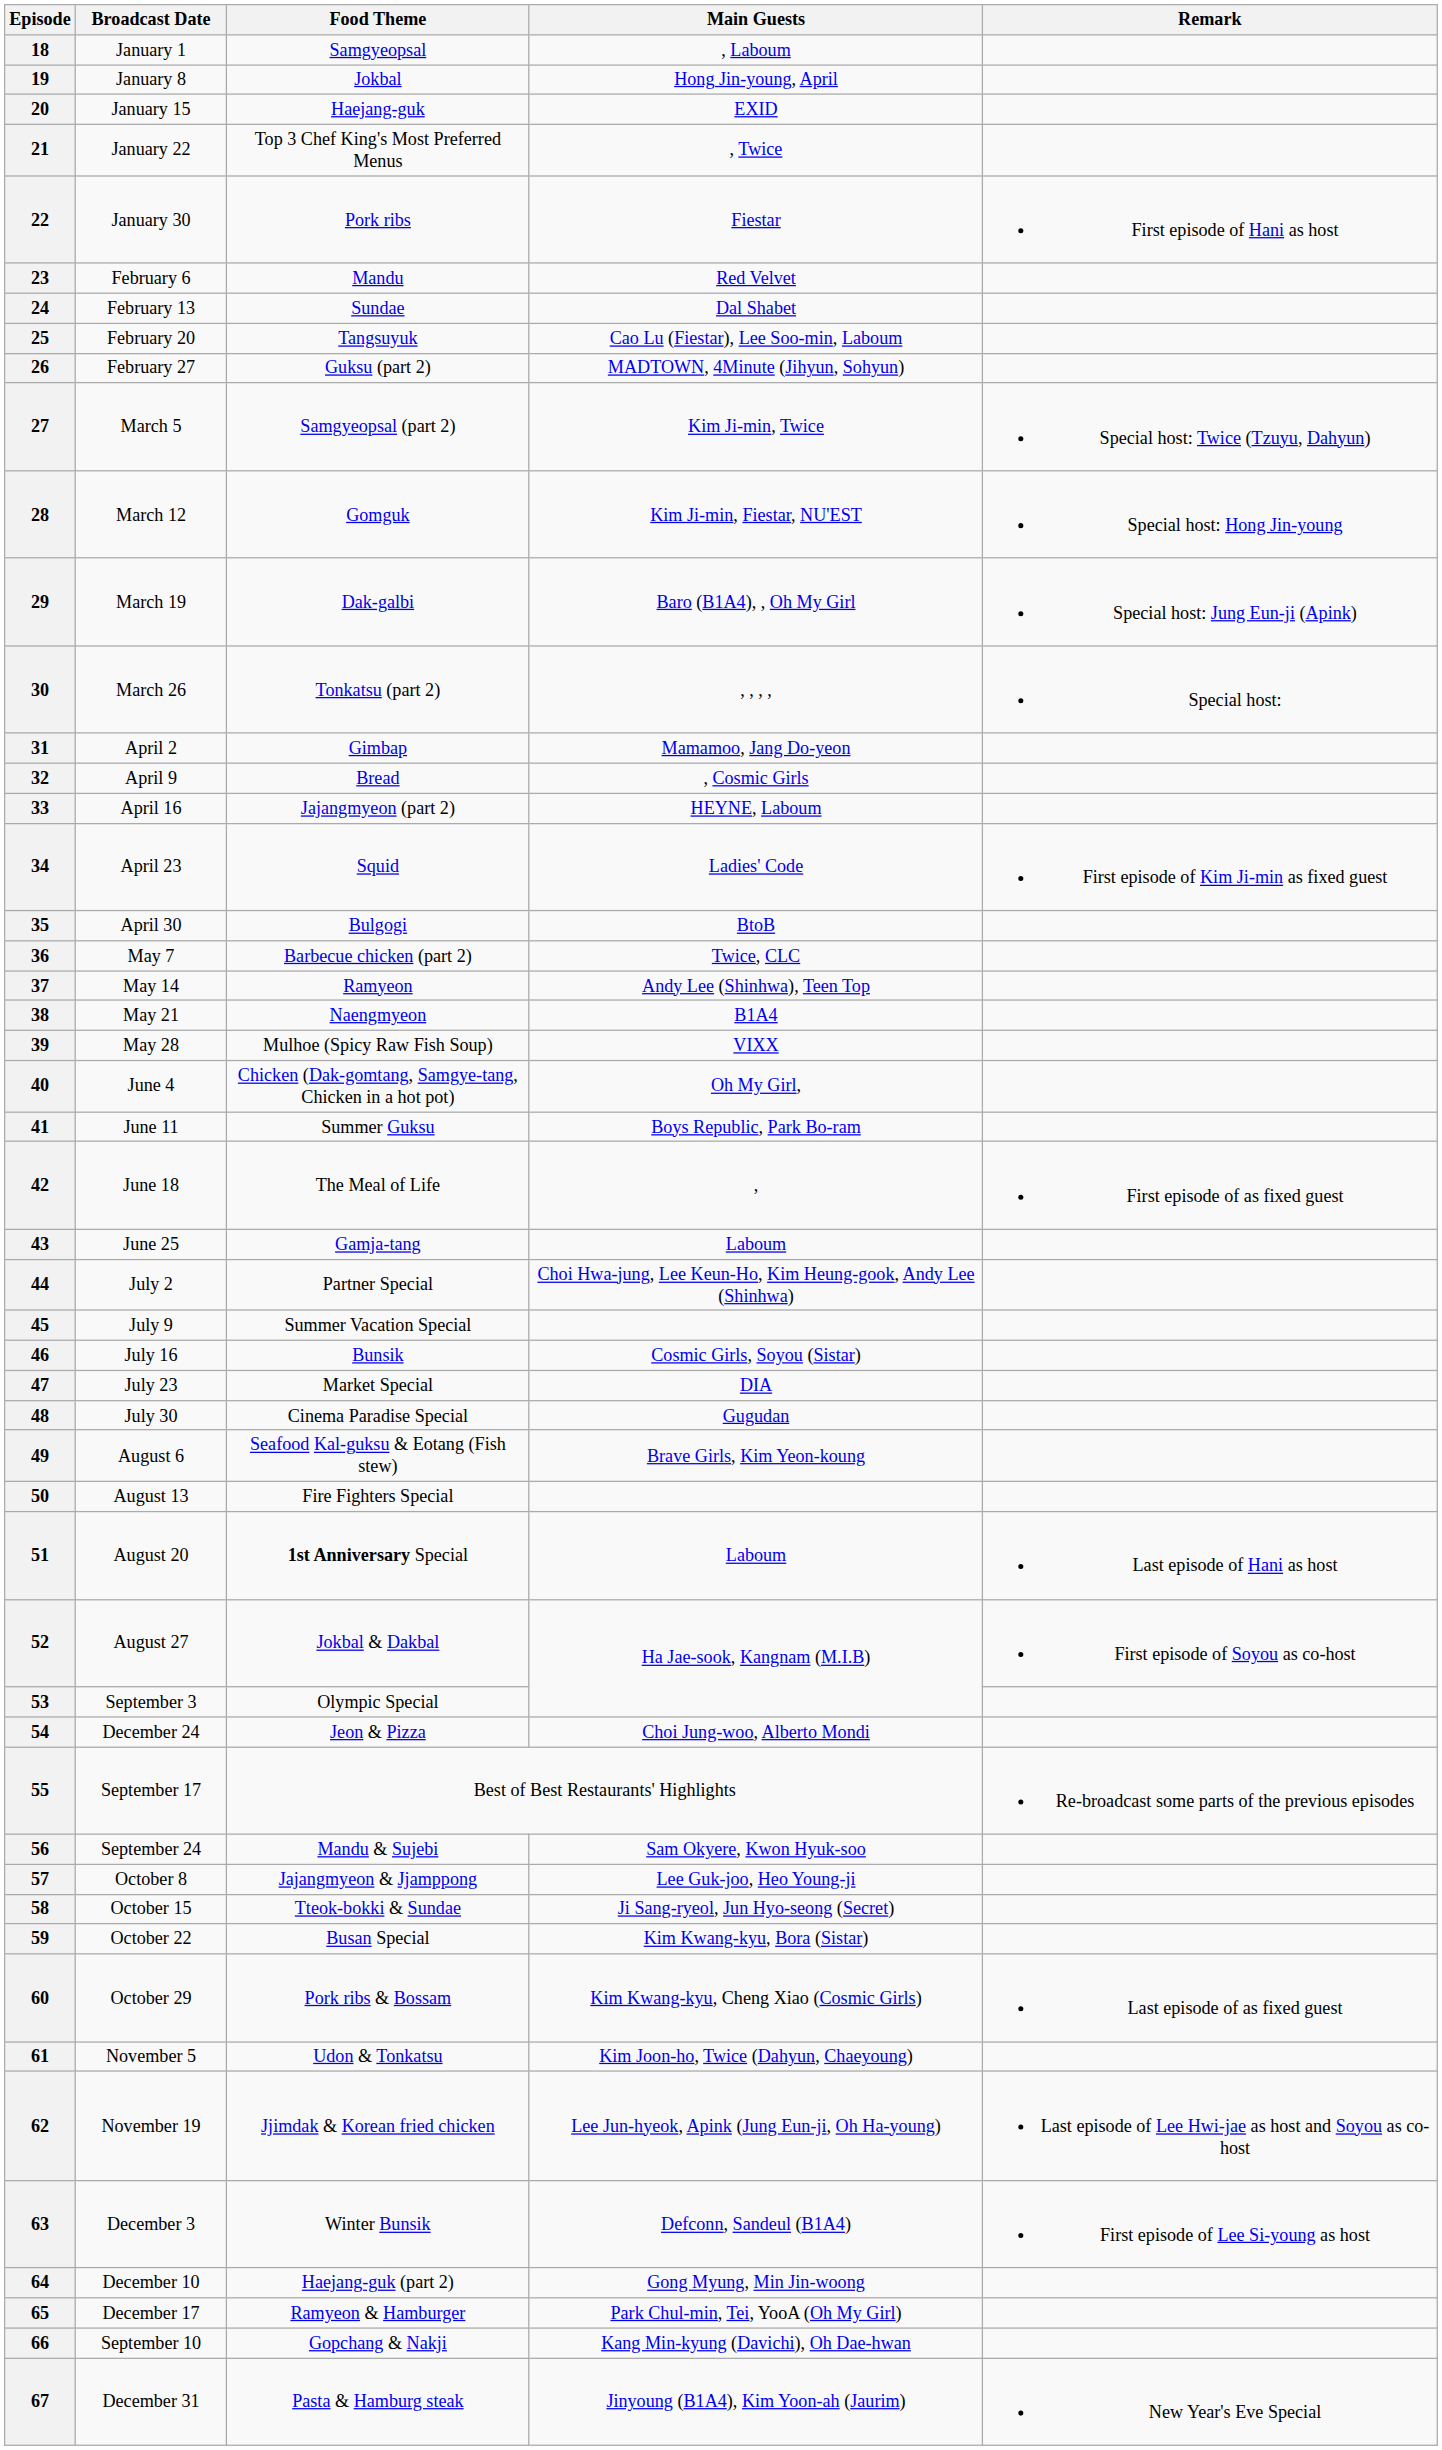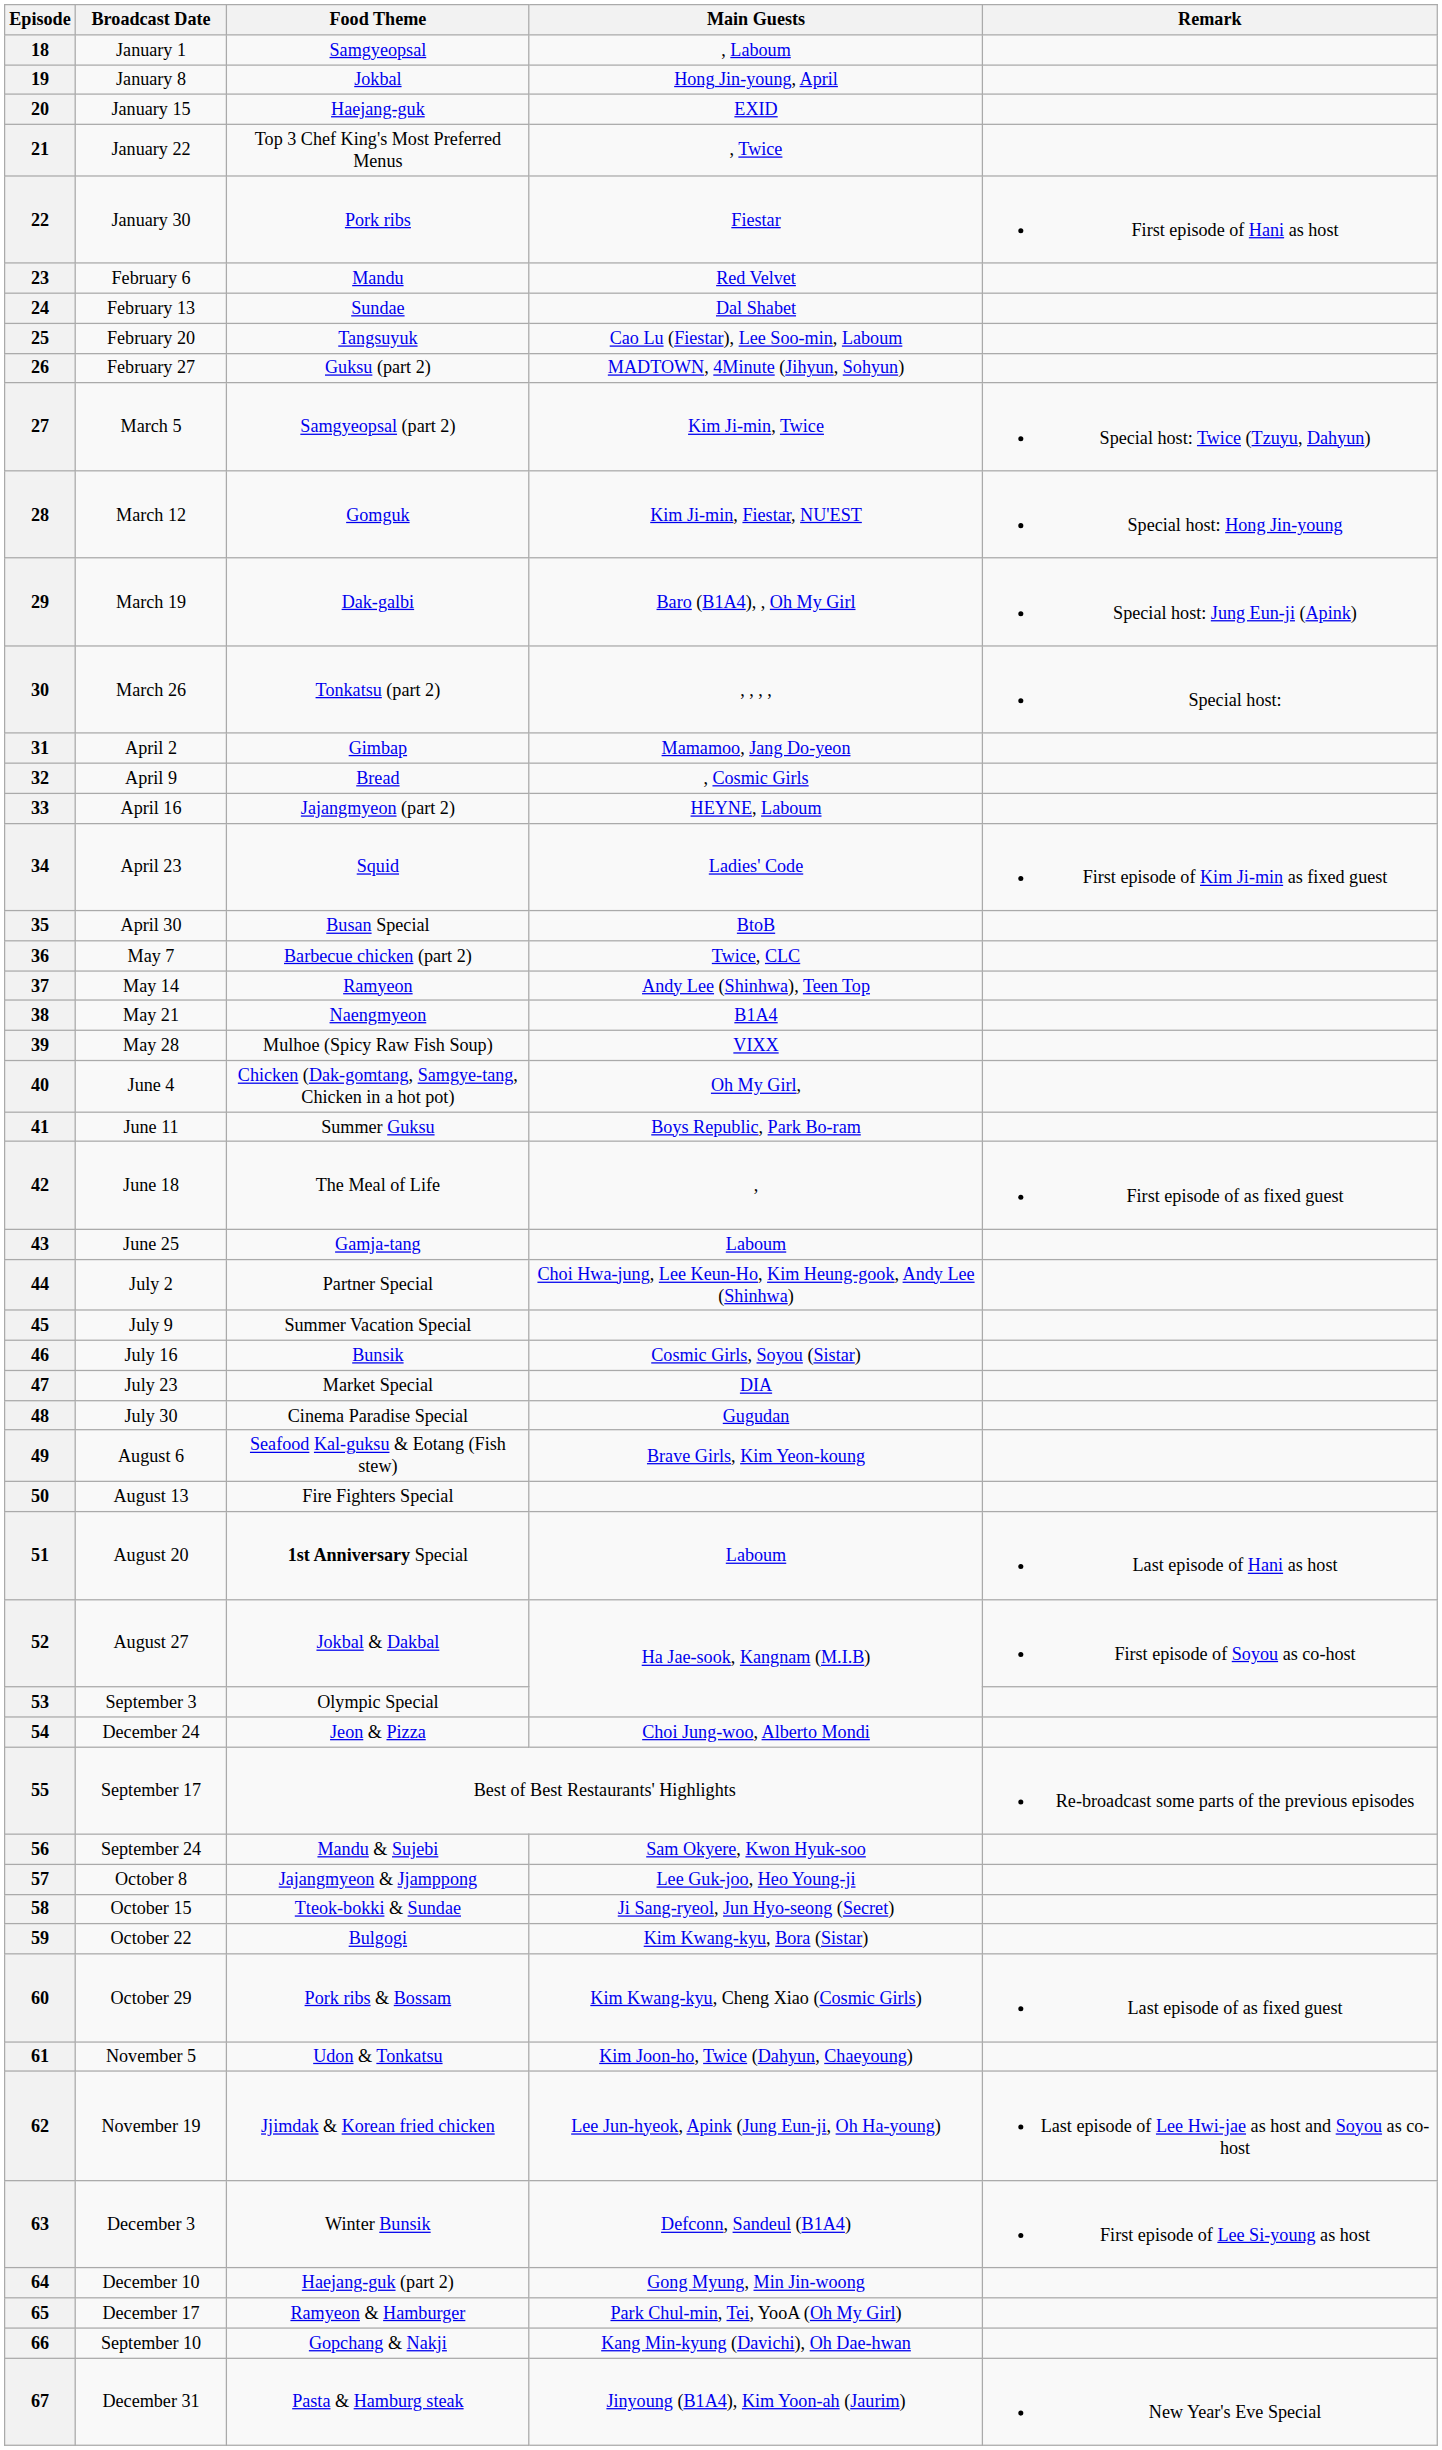 <table class="wikitable" style="text-align:center; font-size:90%; width:90%;">
 <tr>
 <th width="1%">Episode</th>
 <th width="10%">Broadcast Date</th>
 <th width="20%">Food Theme</th>
 <th width="30%">Main Guests</th>
 <th width="30%">Remark</th>
 </tr>
 <tr>
 <th>18</th>
 <td>January 1</td>
 <td><a href='#'>Samgyeopsal</a></td>
 <td>, <a href='#'>Laboum</a></td>
 <td></td>
 </tr>
 <tr>
 <th>19</th>
 <td>January 8</td>
 <td><a href='#'>Jokbal</a></td>
 <td><a href='#'>Hong Jin-young</a>, <a href='#'>April</a></td>
 <td></td>
 </tr>
 <tr>
 <th>20</th>
 <td>January 15</td>
 <td><a href='#'>Haejang-guk</a></td>
 <td><a href='#'>EXID</a></td>
 <td></td>
 </tr>
 <tr>
 <th>21</th>
 <td>January 22</td>
 <td>Top 3 Chef King's Most Preferred Menus</td>
 <td>, <a href='#'>Twice</a></td>
 <td></td>
 </tr>
 <tr>
 <th>22</th>
 <td>January 30</td>
 <td><a href='#'>Pork ribs</a></td>
 <td><a href='#'>Fiestar</a></td>
 <td><br><ul><li>First episode of <a href='#'>Hani</a> as host</li></ul></td>
 </tr>
 <tr>
 <th>23</th>
 <td>February 6</td>
 <td><a href='#'>Mandu</a></td>
 <td><a href='#'>Red Velvet</a></td>
 <td></td>
 </tr>
 <tr>
 <th>24</th>
 <td>February 13</td>
 <td><a href='#'>Sundae</a></td>
 <td><a href='#'>Dal Shabet</a></td>
 <td></td>
 </tr>
 <tr>
 <th>25</th>
 <td>February 20</td>
 <td><a href='#'>Tangsuyuk</a></td>
 <td><a href='#'>Cao Lu</a> (<a href='#'>Fiestar</a>), <a href='#'>Lee Soo-min</a>, <a href='#'>Laboum</a></td>
 <td></td>
 </tr>
 <tr>
 <th>26</th>
 <td>February 27</td>
 <td><a href='#'>Guksu</a> (part 2)</td>
 <td><a href='#'>MADTOWN</a>, <a href='#'>4Minute</a> (<a href='#'>Jihyun</a>, <a href='#'>Sohyun</a>)</td>
 <td></td>
 </tr>
 <tr>
 <th>27</th>
 <td>March 5</td>
 <td><a href='#'>Samgyeopsal</a> (part 2)</td>
 <td><a href='#'>Kim Ji-min</a>, <a href='#'>Twice</a></td>
 <td><br><ul><li>Special host: <a href='#'>Twice</a> (<a href='#'>Tzuyu</a>, <a href='#'>Dahyun</a>)</li></ul></td>
 </tr>
 <tr>
 <th>28</th>
 <td>March 12</td>
 <td><a href='#'>Gomguk</a></td>
 <td><a href='#'>Kim Ji-min</a>, <a href='#'>Fiestar</a>, <a href='#'>NU'EST</a></td>
 <td><br><ul><li>Special host: <a href='#'>Hong Jin-young</a></li></ul></td>
 </tr>
 <tr>
 <th>29</th>
 <td>March 19</td>
 <td><a href='#'>Dak-galbi</a></td>
 <td><a href='#'>Baro</a> (<a href='#'>B1A4</a>), , <a href='#'>Oh My Girl</a></td>
 <td><br><ul><li>Special host: <a href='#'>Jung Eun-ji</a> (<a href='#'>Apink</a>)</li></ul></td>
 </tr>
 <tr>
 <th>30</th>
 <td>March 26</td>
 <td><a href='#'>Tonkatsu</a> (part 2)</td>
 <td>, , , , </td>
 <td><br><ul><li>Special host: </li></ul></td>
 </tr>
 <tr>
 <th>31</th>
 <td>April 2</td>
 <td><a href='#'>Gimbap</a></td>
 <td><a href='#'>Mamamoo</a>, <a href='#'>Jang Do-yeon</a></td>
 <td></td>
 </tr>
 <tr>
 <th>32</th>
 <td>April 9</td>
 <td><a href='#'>Bread</a></td>
 <td>, <a href='#'>Cosmic Girls</a></td>
 <td></td>
 </tr>
 <tr>
 <th>33</th>
 <td>April 16</td>
 <td><a href='#'>Jajangmyeon</a> (part 2)</td>
 <td><a href='#'>HEYNE</a>, <a href='#'>Laboum</a></td>
 <td></td>
 </tr>
 <tr>
 <th>34</th>
 <td>April 23</td>
 <td><a href='#'>Squid</a></td>
 <td><a href='#'>Ladies' Code</a></td>
 <td><br><ul><li>First episode of <a href='#'>Kim Ji-min</a> as fixed guest</li></ul></td>
 </tr>
 <tr>
 <th>35</th>
 <td>April 30</td>
-<td><a href='#'>Bulgogi</a></td>
+<td><a href='#'>Busan</a> Special</td>
 <td><a href='#'>BtoB</a></td>
 <td></td>
 </tr>
 <tr>
 <th>36</th>
 <td>May 7</td>
 <td><a href='#'>Barbecue chicken</a> (part 2)</td>
 <td><a href='#'>Twice</a>, <a href='#'>CLC</a></td>
 <td></td>
 </tr>
 <tr>
 <th>37</th>
 <td>May 14</td>
 <td><a href='#'>Ramyeon</a></td>
 <td><a href='#'>Andy Lee</a> (<a href='#'>Shinhwa</a>), <a href='#'>Teen Top</a></td>
 <td></td>
 </tr>
 <tr>
 <th>38</th>
 <td>May 21</td>
 <td><a href='#'>Naengmyeon</a></td>
 <td><a href='#'>B1A4</a></td>
 <td></td>
 </tr>
 <tr>
 <th>39</th>
 <td>May 28</td>
 <td>Mulhoe (Spicy Raw Fish Soup)</td>
 <td><a href='#'>VIXX</a></td>
 <td></td>
 </tr>
 <tr>
 <th>40</th>
 <td>June 4</td>
 <td><a href='#'>Chicken</a> (<a href='#'>Dak-gomtang</a>, <a href='#'>Samgye-tang</a>, Chicken in a hot pot)</td>
 <td><a href='#'>Oh My Girl</a>, </td>
 <td></td>
 </tr>
 <tr>
 <th>41</th>
 <td>June 11</td>
 <td>Summer <a href='#'>Guksu</a></td>
 <td><a href='#'>Boys Republic</a>, <a href='#'>Park Bo-ram</a></td>
 <td></td>
 </tr>
 <tr>
 <th>42</th>
 <td>June 18</td>
 <td>The Meal of Life</td>
 <td>, </td>
 <td><br><ul><li>First episode of  as fixed guest</li></ul></td>
 </tr>
 <tr>
 <th>43</th>
 <td>June 25</td>
 <td><a href='#'>Gamja-tang</a></td>
 <td><a href='#'>Laboum</a></td>
 <td></td>
 </tr>
 <tr>
 <th>44</th>
 <td>July 2</td>
 <td>Partner Special</td>
 <td><a href='#'>Choi Hwa-jung</a>, <a href='#'>Lee Keun-Ho</a>, <a href='#'>Kim Heung-gook</a>, <a href='#'>Andy Lee</a> (<a href='#'>Shinhwa</a>)</td>
 <td></td>
 </tr>
 <tr>
 <th>45</th>
 <td>July 9</td>
 <td>Summer Vacation Special</td>
 <td></td>
 <td></td>
 </tr>
 <tr>
 <th>46</th>
 <td>July 16</td>
 <td><a href='#'>Bunsik</a></td>
 <td><a href='#'>Cosmic Girls</a>, <a href='#'>Soyou</a> (<a href='#'>Sistar</a>)</td>
 <td></td>
 </tr>
 <tr>
 <th>47</th>
 <td>July 23</td>
 <td>Market Special</td>
 <td><a href='#'>DIA</a></td>
 <td></td>
 </tr>
 <tr>
 <th>48</th>
 <td>July 30</td>
 <td>Cinema Paradise Special</td>
 <td><a href='#'>Gugudan</a></td>
 <td></td>
 </tr>
 <tr>
 <th>49</th>
 <td>August 6</td>
 <td><a href='#'>Seafood</a> <a href='#'>Kal-guksu</a> & Eotang (Fish stew)</td>
 <td><a href='#'>Brave Girls</a>, <a href='#'>Kim Yeon-koung</a></td>
 <td></td>
 </tr>
 <tr>
 <th>50</th>
 <td>August 13</td>
 <td>Fire Fighters Special</td>
 <td></td>
 <td></td>
 </tr>
 <tr>
 <th>51</th>
 <td>August 20</td>
 <td><strong>1st Anniversary</strong> Special</td>
 <td><a href='#'>Laboum</a></td>
 <td><br><ul><li>Last episode of <a href='#'>Hani</a> as host</li></ul></td>
 </tr>
 <tr>
 <th>52</th>
 <td>August 27</td>
 <td><a href='#'>Jokbal</a> & <a href='#'>Dakbal</a></td>
 <td rowspan=2><a href='#'>Ha Jae-sook</a>, <a href='#'>Kangnam</a> (<a href='#'>M.I.B</a>)</td>
 <td><br><ul><li>First episode of <a href='#'>Soyou</a> as co-host</li></ul></td>
 </tr>
 <tr>
 <th>53</th>
 <td>September 3</td>
 <td>Olympic Special</td>
 <td></td>
 </tr>
 <tr>
 <th>54</th>
 <td>December 24</td>
 <td><a href='#'>Jeon</a> & <a href='#'>Pizza</a></td>
 <td><a href='#'>Choi Jung-woo</a>, <a href='#'>Alberto Mondi</a></td>
 <td></td>
 </tr>
 <tr>
 <th>55</th>
 <td>September 17</td>
 <td colspan=2>Best of Best Restaurants' Highlights</td>
 <td><br><ul><li>Re-broadcast some parts of the previous episodes</li></ul></td>
 </tr>
 <tr>
 <th>56</th>
 <td>September 24</td>
 <td><a href='#'>Mandu</a> & <a href='#'>Sujebi</a></td>
 <td><a href='#'>Sam Okyere</a>, <a href='#'>Kwon Hyuk-soo</a></td>
 <td></td>
 </tr>
 <tr>
 <th>57</th>
 <td>October 8</td>
 <td><a href='#'>Jajangmyeon</a> & <a href='#'>Jjamppong</a></td>
 <td><a href='#'>Lee Guk-joo</a>, <a href='#'>Heo Young-ji</a></td>
 <td></td>
 </tr>
 <tr>
 <th>58</th>
 <td>October 15</td>
 <td><a href='#'>Tteok-bokki</a> & <a href='#'>Sundae</a></td>
 <td><a href='#'>Ji Sang-ryeol</a>, <a href='#'>Jun Hyo-seong</a> (<a href='#'>Secret</a>)</td>
 <td></td>
 </tr>
 <tr>
 <th>59</th>
 <td>October 22</td>
-<td><a href='#'>Busan</a> Special</td>
+<td><a href='#'>Bulgogi</a></td>
 <td><a href='#'>Kim Kwang-kyu</a>, <a href='#'>Bora</a> (<a href='#'>Sistar</a>)</td>
 <td></td>
 </tr>
 <tr>
 <th>60</th>
 <td>October 29</td>
 <td><a href='#'>Pork ribs</a> & <a href='#'>Bossam</a></td>
 <td><a href='#'>Kim Kwang-kyu</a>, Cheng Xiao (<a href='#'>Cosmic Girls</a>)</td>
 <td><br><ul><li>Last episode of  as fixed guest</li></ul></td>
 </tr>
 <tr>
 <th>61</th>
 <td>November 5</td>
 <td><a href='#'>Udon</a> & <a href='#'>Tonkatsu</a></td>
 <td><a href='#'>Kim Joon-ho</a>, <a href='#'>Twice</a> (<a href='#'>Dahyun</a>, <a href='#'>Chaeyoung</a>)</td>
 <td></td>
 </tr>
 <tr>
 <th>62</th>
 <td>November 19</td>
 <td><a href='#'>Jjimdak</a> & <a href='#'>Korean fried chicken</a></td>
 <td><a href='#'>Lee Jun-hyeok</a>, <a href='#'>Apink</a> (<a href='#'>Jung Eun-ji</a>, <a href='#'>Oh Ha-young</a>)</td>
 <td><br><ul><li>Last episode of <a href='#'>Lee Hwi-jae</a> as host and <a href='#'>Soyou</a> as co-host</li></ul></td>
 </tr>
 <tr>
 <th>63</th>
 <td>December 3</td>
 <td>Winter <a href='#'>Bunsik</a></td>
 <td><a href='#'>Defconn</a>, <a href='#'>Sandeul</a> (<a href='#'>B1A4</a>)</td>
 <td><br><ul><li>First episode of <a href='#'>Lee Si-young</a> as host</li></ul></td>
 </tr>
 <tr>
 <th>64</th>
 <td>December 10</td>
 <td><a href='#'>Haejang-guk</a> (part 2)</td>
 <td><a href='#'>Gong Myung</a>, <a href='#'>Min Jin-woong</a></td>
 <td></td>
 </tr>
 <tr>
 <th>65</th>
 <td>December 17</td>
 <td><a href='#'>Ramyeon</a> & <a href='#'>Hamburger</a></td>
 <td><a href='#'>Park Chul-min</a>, <a href='#'>Tei</a>, YooA (<a href='#'>Oh My Girl</a>)</td>
 <td></td>
 </tr>
 <tr>
 <th>66</th>
 <td>September 10</td>
 <td><a href='#'>Gopchang</a> & <a href='#'>Nakji</a></td>
 <td><a href='#'>Kang Min-kyung</a> (<a href='#'>Davichi</a>), <a href='#'>Oh Dae-hwan</a></td>
 <td></td>
 </tr>
 <tr>
 <th>67</th>
 <td>December 31</td>
 <td><a href='#'>Pasta</a> & <a href='#'>Hamburg steak</a></td>
 <td><a href='#'>Jinyoung</a> (<a href='#'>B1A4</a>), <a href='#'>Kim Yoon-ah</a> (<a href='#'>Jaurim</a>)</td>
 <td><br><ul><li>New Year's Eve Special</li></ul></td>
 </tr>
 </table>
